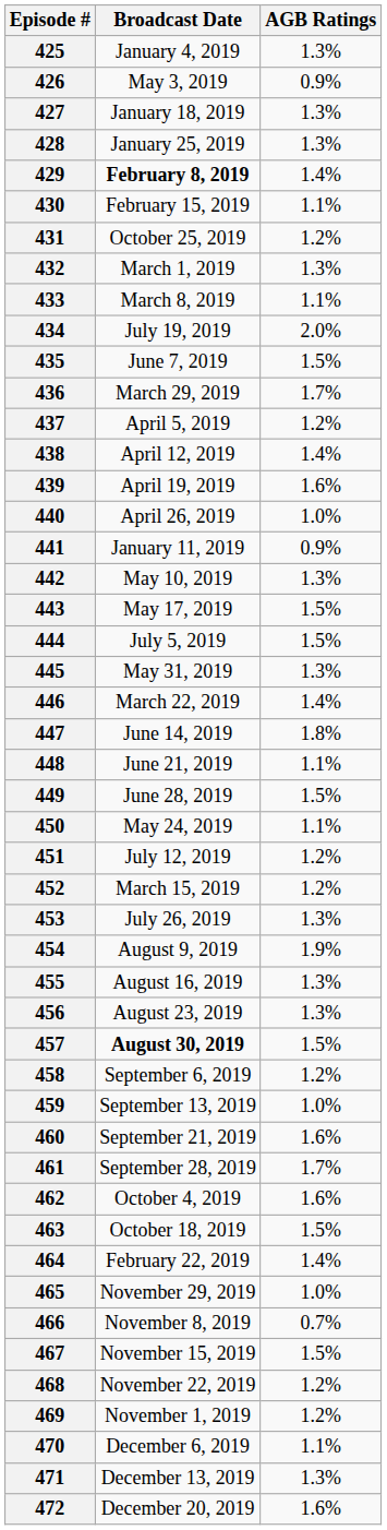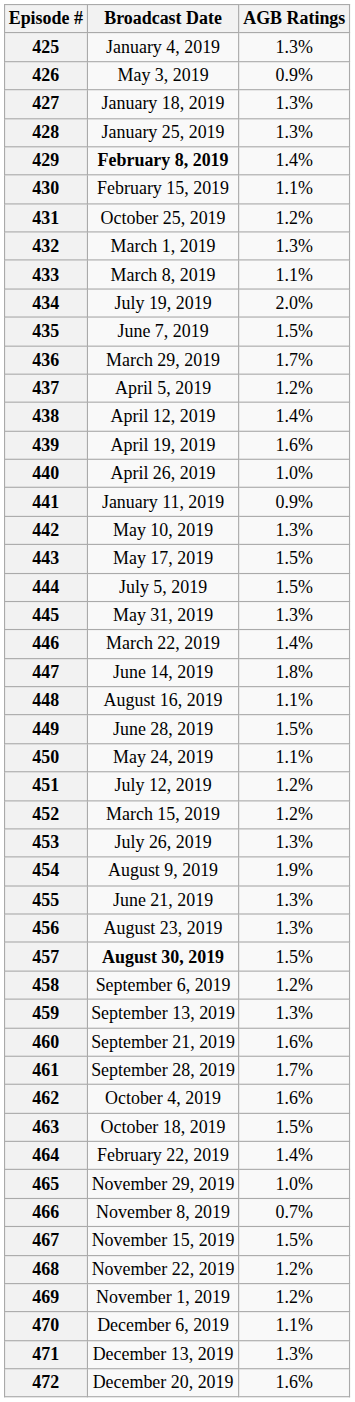 <table class="wikitable sortable" style="text-align:center;">
 <tr>
 <th>Episode #</th>
 <th>Broadcast Date</th>
 <th>AGB Ratings </th>
 </tr>
 <tr>
 <th>425</th>
 <td>January 4, 2019</td>
 <td>1.3%</td>
 </tr>
 <tr>
 <th>426</th>
 <td>May 3, 2019</td>
 <td>0.9%</td>
 </tr>
 <tr>
 <th>427</th>
 <td>January 18, 2019</td>
 <td>1.3%</td>
 </tr>
 <tr>
 <th>428</th>
 <td>January 25, 2019</td>
 <td>1.3%</td>
 </tr>
 <tr>
 <th>429</th>
 <td><strong>February 8, 2019</strong></td>
 <td>1.4%</td>
 </tr>
 <tr>
 <th>430</th>
 <td>February 15, 2019</td>
 <td>1.1%</td>
 </tr>
 <tr>
 <th>431</th>
 <td>October 25, 2019</td>
 <td>1.2%</td>
 </tr>
 <tr>
 <th>432</th>
 <td>March 1, 2019</td>
 <td>1.3%</td>
 </tr>
 <tr>
 <th>433</th>
 <td>March 8, 2019</td>
 <td>1.1%</td>
 </tr>
 <tr>
 <th>434</th>
 <td>July 19, 2019</td>
 <td>2.0%</td>
 </tr>
 <tr>
 <th>435</th>
 <td>June 7, 2019</td>
 <td>1.5%</td>
 </tr>
 <tr>
 <th>436</th>
 <td>March 29, 2019</td>
 <td>1.7%</td>
 </tr>
 <tr>
 <th>437</th>
 <td>April 5, 2019</td>
 <td>1.2%</td>
 </tr>
 <tr>
 <th>438</th>
 <td>April 12, 2019</td>
 <td>1.4%</td>
 </tr>
 <tr>
 <th>439</th>
 <td>April 19, 2019</td>
 <td>1.6%</td>
 </tr>
 <tr>
 <th>440</th>
 <td>April 26, 2019</td>
 <td>1.0%</td>
 </tr>
 <tr>
 <th>441</th>
 <td>January 11, 2019</td>
 <td>0.9%</td>
 </tr>
 <tr>
 <th>442</th>
 <td>May 10, 2019</td>
 <td>1.3%</td>
 </tr>
 <tr>
 <th>443</th>
 <td>May 17, 2019</td>
 <td>1.5%</td>
 </tr>
 <tr>
 <th>444</th>
 <td>July 5, 2019</td>
 <td>1.5%</td>
 </tr>
 <tr>
 <th>445</th>
 <td>May 31, 2019</td>
 <td>1.3%</td>
 </tr>
 <tr>
 <th>446</th>
 <td>March 22, 2019</td>
 <td>1.4%</td>
 </tr>
 <tr>
 <th>447</th>
 <td>June 14, 2019</td>
 <td>1.8%</td>
 </tr>
 <tr>
 <th>448</th>
-<td>June 21, 2019</td>
+<td>August 16, 2019</td>
 <td>1.1%</td>
 </tr>
 <tr>
 <th>449</th>
 <td>June 28, 2019</td>
 <td>1.5%</td>
 </tr>
 <tr>
 <th>450</th>
 <td>May 24, 2019</td>
 <td>1.1%</td>
 </tr>
 <tr>
 <th>451</th>
 <td>July 12, 2019</td>
 <td>1.2%</td>
 </tr>
 <tr>
 <th>452</th>
 <td>March 15, 2019</td>
 <td>1.2%</td>
 </tr>
 <tr>
 <th>453</th>
 <td>July 26, 2019</td>
 <td>1.3%</td>
 </tr>
 <tr>
 <th>454</th>
 <td>August 9, 2019</td>
 <td>1.9%</td>
 </tr>
 <tr>
 <th>455</th>
-<td>August 16, 2019</td>
+<td>June 21, 2019</td>
 <td>1.3%</td>
 </tr>
 <tr>
 <th>456</th>
 <td>August 23, 2019</td>
 <td>1.3%</td>
 </tr>
 <tr>
 <th>457</th>
 <td><strong>August 30, 2019</strong></td>
 <td>1.5%</td>
 </tr>
 <tr>
 <th>458</th>
 <td>September 6, 2019</td>
 <td>1.2%</td>
 </tr>
 <tr>
 <th>459</th>
 <td>September 13, 2019</td>
-<td>1.0%</td>
+<td>1.3%</td>
 </tr>
 <tr>
 <th>460</th>
 <td>September 21, 2019</td>
 <td>1.6%</td>
 </tr>
 <tr>
 <th>461</th>
 <td>September 28, 2019</td>
 <td>1.7%</td>
 </tr>
 <tr>
 <th>462</th>
 <td>October 4, 2019</td>
 <td>1.6%</td>
 </tr>
 <tr>
 <th>463</th>
 <td>October 18, 2019</td>
 <td>1.5%</td>
 </tr>
 <tr>
 <th>464</th>
 <td>February 22, 2019</td>
 <td>1.4%</td>
 </tr>
 <tr>
 <th>465</th>
 <td>November 29, 2019</td>
 <td>1.0%</td>
 </tr>
 <tr>
 <th>466</th>
 <td>November 8, 2019</td>
 <td>0.7%</td>
 </tr>
 <tr>
 <th>467</th>
 <td>November 15, 2019</td>
 <td>1.5%</td>
 </tr>
 <tr>
 <th>468</th>
 <td>November 22, 2019</td>
 <td>1.2%</td>
 </tr>
 <tr>
 <th>469</th>
 <td>November 1, 2019</td>
 <td>1.2%</td>
 </tr>
 <tr>
 <th>470</th>
 <td>December 6, 2019</td>
 <td>1.1%</td>
 </tr>
 <tr>
 <th>471</th>
 <td>December 13, 2019</td>
 <td>1.3%</td>
 </tr>
 <tr>
 <th>472</th>
 <td>December 20, 2019</td>
 <td>1.6%</td>
 </tr>
 </table>
